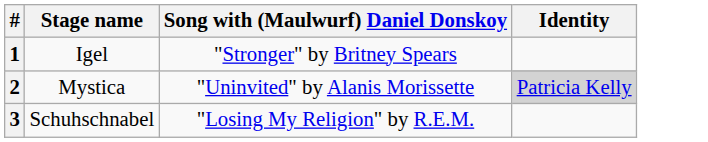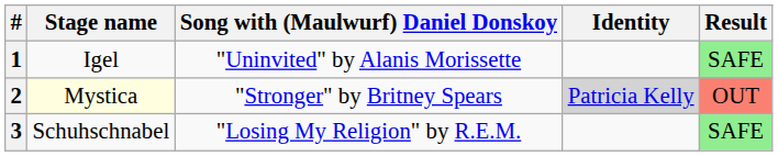 <table class="wikitable plainrowheaders" style="text-align: center;">
 <tr>
 <th>#</th>
 <th>Stage name</th>
 <th>Song with (Maulwurf) <a href='#'>Daniel Donskoy</a></th>
 <th>Identity</th>
+<th>Result</th>
 </tr>
 <tr>
 <th>1</th>
 <td>Igel</td>
-<td>"<a href='#'>Stronger</a>" by <a href='#'>Britney Spears</a></td>
+<td>"<a href='#'>Uninvited</a>" by <a href='#'>Alanis Morissette</a></td>
 <td></td>
+<td bgcolor=lightgreen>SAFE</td>
 </tr>
 <tr>
 <th>2</th>
-<td>Mystica</td>
-<td>"<a href='#'>Uninvited</a>" by <a href='#'>Alanis Morissette</a></td>
+<td style="background: lightyellow;">Mystica</td>
+<td>"<a href='#'>Stronger</a>" by <a href='#'>Britney Spears</a></td>
 <td style="background: lightgrey;"><a href='#'>Patricia Kelly</a></td>
+<td bgcolor=salmon>OUT</td>
 </tr>
 <tr>
 <th>3</th>
 <td>Schuhschnabel</td>
 <td>"<a href='#'>Losing My Religion</a>" by <a href='#'>R.E.M.</a></td>
 <td></td>
+<td bgcolor=lightgreen>SAFE</td>
 </tr>
 </table>
